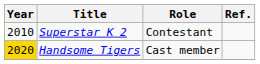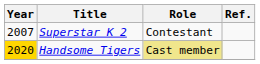 <table class="wikitable">
 <tr>
 <th>Year</th>
 <th>Title</th>
 <th>Role</th>
 <th>Ref.</th>
 </tr>
 <tr>
-<td>2010</td>
+<td>2007</td>
 <td><em><a href='#'>Superstar K 2</a></em></td>
 <td>Contestant</td>
 <td></td>
 </tr>
 <tr>
 <td style="background: gold;">2020</td>
 <td><em><a href='#'>Handsome Tigers</a></em></td>
-<td>Cast member</td>
+<td style="background: khaki;">Cast member</td>
 <td></td>
 </tr>
 <tr>
 </tr>
 </table>
